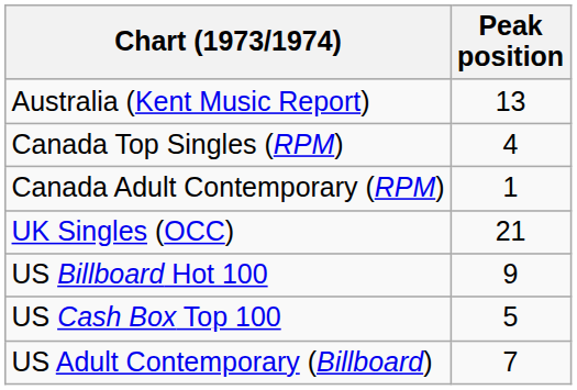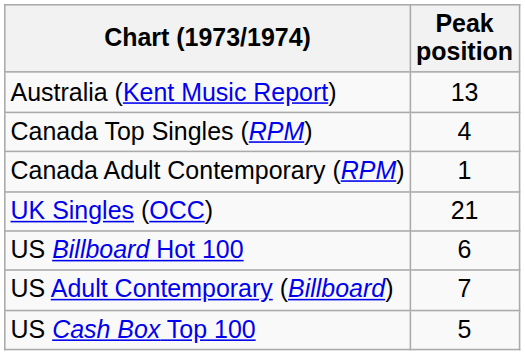 <table class="wikitable sortable">
 <tr>
 <th align="left">Chart (1973/1974)</th>
 <th align="left">Peak<br>position</th>
 </tr>
 <tr>
 <td align="left">Australia (<a href='#'>Kent Music Report</a>)</td>
 <td style="text-align:center;">13</td>
 </tr>
 <tr>
 <td align="left">Canada Top Singles (<a href='#'><em>RPM</em></a>)</td>
 <td style="text-align:center;">4</td>
 </tr>
 <tr>
 <td align="left">Canada Adult Contemporary (<a href='#'><em>RPM</em></a>)</td>
 <td style="text-align:center;">1</td>
 </tr>
 <tr>
 <td align="left"><a href='#'>UK Singles</a> (<a href='#'>OCC</a>)</td>
 <td style="text-align:center;">21</td>
 </tr>
 <tr>
 <td>US <a href='#'><em>Billboard</em> Hot 100</a></td>
-<td style="text-align:center;">9</td>
+<td style="text-align:center;">6</td>
+</tr>
+<tr>
+<td align="left">US <a href='#'>Adult Contemporary</a> (<em><a href='#'>Billboard</a></em>)</td>
+<td style="text-align:center;">7</td>
 </tr>
 <tr>
 <td align="left">US <a href='#'><em>Cash Box</em> Top 100</a></td>
 <td style="text-align:center;">5</td>
 </tr>
-<tr>
-<td align="left">US <a href='#'>Adult Contemporary</a> (<em><a href='#'>Billboard</a></em>)</td>
-<td style="text-align:center;">7</td>
-</tr>
 </table>
